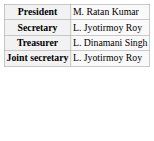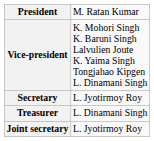 <table class="wikitable">
 <tr>
 <th>President</th>
 <td>M. Ratan Kumar</td>
+</tr>
+<tr>
+<th>Vice-president</th>
+<td>K. Mohori Singh <br> K. Baruni Singh <br> Lalvulien Joute <br> K. Yaima Singh <br> Tongjahao Kipgen <br> L. Dinamani Singh</td>
 </tr>
 <tr>
 <th>Secretary</th>
 <td>L. Jyotirmoy Roy</td>
 </tr>
 <tr>
 <th>Treasurer</th>
 <td>L. Dinamani Singh</td>
 </tr>
 <tr>
 <th>Joint secretary</th>
 <td>L. Jyotirmoy Roy</td>
 </tr>
 </table>
